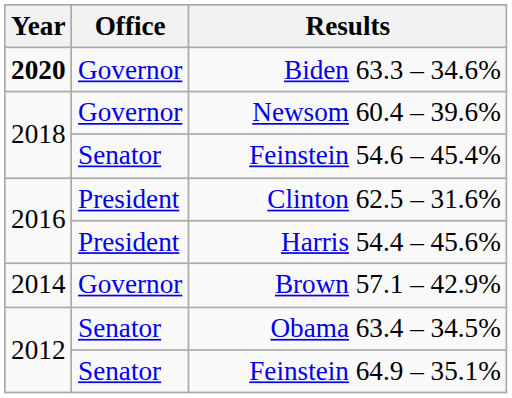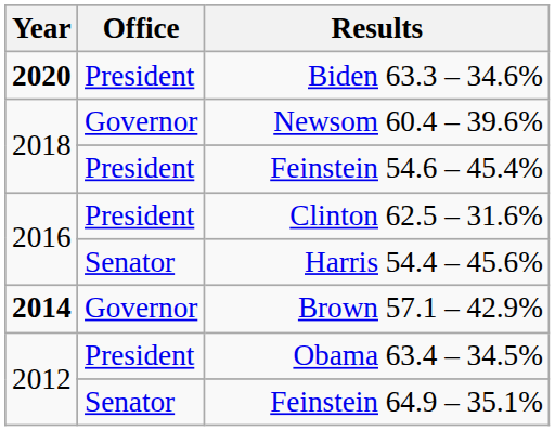 <table class=wikitable>
 <tr>
 <th width="30">Year</th>
 <th width="60">Office</th>
 <th width="180">Results</th>
 </tr>
 <tr>
 <td><strong>2020</strong></td>
-<td><a href='#'>Governor</a></td>
+<td><a href='#'>President</a></td>
 <td align="right" ><a href='#'>Biden</a> 63.3 – 34.6%</td>
 </tr>
 <tr>
 <td rowspan="2">2018</td>
 <td><a href='#'>Governor</a></td>
 <td align="right" ><a href='#'>Newsom</a> 60.4 – 39.6%</td>
 </tr>
 <tr>
-<td><a href='#'>Senator</a></td>
+<td><a href='#'>President</a></td>
 <td align="right" ><a href='#'>Feinstein</a> 54.6 – 45.4%</td>
 </tr>
 <tr>
 <td rowspan="2">2016</td>
 <td><a href='#'>President</a></td>
 <td align="right" ><a href='#'>Clinton</a> 62.5 – 31.6%</td>
 </tr>
 <tr>
-<td><a href='#'>President</a></td>
+<td><a href='#'>Senator</a></td>
 <td align="right" ><a href='#'>Harris</a> 54.4 – 45.6%</td>
 </tr>
 <tr>
-<td>2014</td>
+<td><strong>2014</strong></td>
 <td><a href='#'>Governor</a></td>
 <td align="right" ><a href='#'>Brown</a> 57.1 – 42.9%</td>
 </tr>
 <tr>
 <td rowspan="2">2012</td>
-<td><a href='#'>Senator</a></td>
+<td><a href='#'>President</a></td>
 <td align="right" ><a href='#'>Obama</a> 63.4 – 34.5%</td>
 </tr>
 <tr>
 <td><a href='#'>Senator</a></td>
 <td align="right" ><a href='#'>Feinstein</a> 64.9 – 35.1%</td>
 </tr>
 </table>
